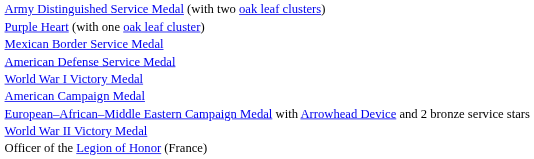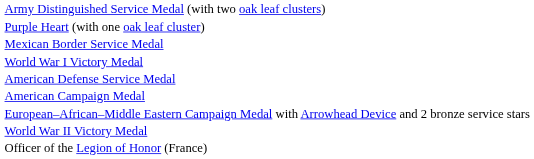 <table>
 <tr>
 <td></td>
 <td><a href='#'>Army Distinguished Service Medal</a> (with two <a href='#'>oak leaf clusters</a>)</td>
 </tr>
 <tr>
 <td></td>
 <td><a href='#'>Purple Heart</a> (with one <a href='#'>oak leaf cluster</a>)</td>
 </tr>
 <tr>
 <td></td>
 <td><a href='#'>Mexican Border Service Medal</a></td>
 </tr>
 <tr>
 <td></td>
-<td><a href='#'>American Defense Service Medal</a></td>
+<td><a href='#'>World War I Victory Medal</a></td>
 </tr>
 <tr>
 <td></td>
-<td><a href='#'>World War I Victory Medal</a></td>
+<td><a href='#'>American Defense Service Medal</a></td>
 </tr>
 <tr>
 <td></td>
 <td><a href='#'>American Campaign Medal</a></td>
 </tr>
 <tr>
 <td></td>
 <td><a href='#'>European–African–Middle Eastern Campaign Medal</a> with <a href='#'>Arrowhead Device</a> and 2 bronze service stars</td>
 </tr>
 <tr>
 <td></td>
 <td><a href='#'>World War II Victory Medal</a></td>
 </tr>
 <tr>
 <td></td>
 <td>Officer of the <a href='#'>Legion of Honor</a> (France)</td>
 </tr>
 </table>
